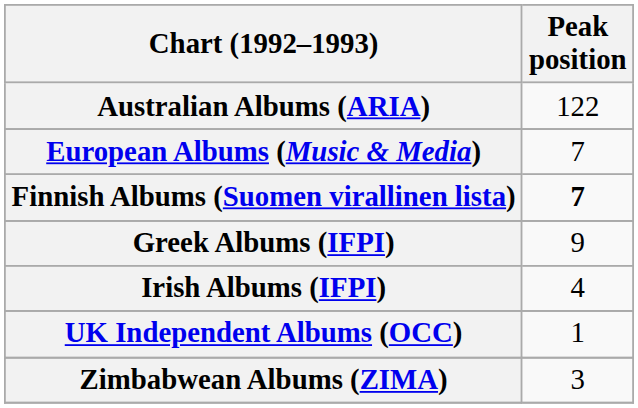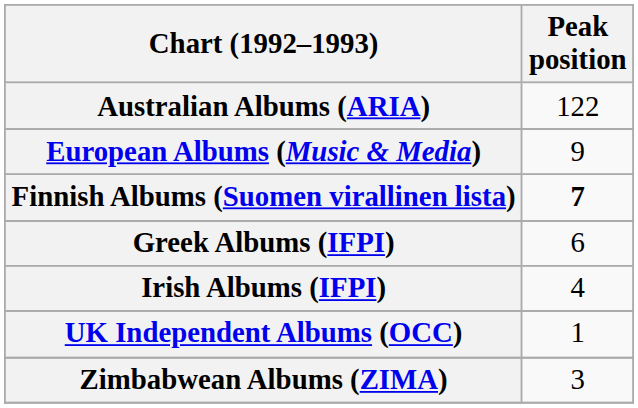 <table class="wikitable sortable plainrowheaders" style="text-align:center">
 <tr>
 <th scope="col">Chart (1992–1993)</th>
 <th scope="col">Peak<br>position</th>
 </tr>
 <tr>
 <th scope="row">Australian Albums (<a href='#'>ARIA</a>)</th>
 <td>122</td>
 </tr>
 <tr>
 </tr>
 <tr>
 </tr>
 <tr>
 <th scope="row"><a href='#'>European Albums</a> (<em><a href='#'>Music & Media</a></em>)</th>
-<td>7</td>
+<td>9</td>
 </tr>
 <tr>
 <th scope="row">Finnish Albums (<a href='#'>Suomen virallinen lista</a>)</th>
 <td><strong>7</strong></td>
 </tr>
 <tr>
 </tr>
 <tr>
 <th scope="row">Greek Albums (<a href='#'>IFPI</a>)</th>
-<td>9</td>
+<td>6</td>
 </tr>
 <tr>
 <th scope="row">Irish Albums (<a href='#'>IFPI</a>)</th>
 <td>4</td>
 </tr>
 <tr>
 </tr>
 <tr>
 </tr>
 <tr>
 </tr>
 <tr>
 </tr>
 <tr>
 <th scope="row"><a href='#'>UK Independent Albums</a> (<a href='#'>OCC</a>)</th>
 <td>1</td>
 </tr>
 <tr>
 </tr>
 <tr>
 <th scope="row">Zimbabwean Albums (<a href='#'>ZIMA</a>)</th>
 <td>3</td>
 </tr>
 <tr>
 </tr>
 </table>
